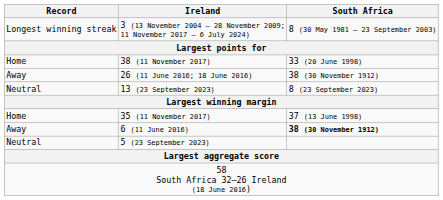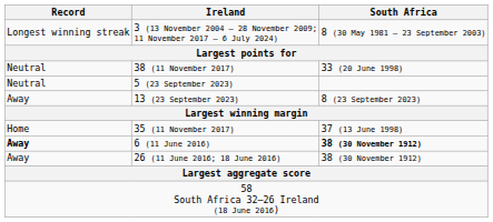 <table class="wikitable">
 <tr>
 <th>Record</th>
 <th>Ireland</th>
 <th>South Africa</th>
 </tr>
 <tr>
 <td>Longest winning streak</td>
 <td>3 <small>(13 November 2004 – 28 November 2009;<br>11 November 2017 – 6 July 2024)</small></td>
 <td>8 <small>(30 May 1981 – 23 September 2003)</small></td>
 </tr>
 <tr>
 <th colspan=3 align=center>Largest points for</th>
 </tr>
 <tr>
-<td>Home</td>
+<td>Neutral</td>
 <td>38 <small>(11 November 2017)</small></td>
 <td>33 <small>(20 June 1998)</small></td>
 </tr>
 <tr>
-<td>Away</td>
-<td>26 <small>(11 June 2016; 18 June 2016)</small></td>
-<td>38 <small>(30 November 1912)</small></td>
+<td>Neutral</td>
+<td>5 <small>(23 September 2023)</small></td>
+<td></td>
 </tr>
 <tr>
-<td>Neutral</td>
+<td>Away</td>
 <td>13 <small>(23 September 2023)</small></td>
 <td>8 <small>(23 September 2023)</small></td>
 </tr>
 <tr>
 <th colspan=3 align=center>Largest winning margin</th>
 </tr>
 <tr>
 <td>Home</td>
 <td>35 <small>(11 November 2017)</small></td>
 <td>37 <small>(13 June 1998)</small></td>
 </tr>
 <tr>
-<td>Away</td>
+<td><strong>Away</strong></td>
 <td>6 <small>(11 June 2016)</small></td>
 <td><strong>38 <small>(30 November 1912)</small></strong></td>
 </tr>
 <tr>
-<td>Neutral</td>
-<td>5 <small>(23 September 2023)</small></td>
-<td></td>
+<td>Away</td>
+<td>26 <small>(11 June 2016; 18 June 2016)</small></td>
+<td>38 <small>(30 November 1912)</small></td>
 </tr>
 <tr>
 <th colspan=3 align=center>Largest aggregate score</th>
 </tr>
 <tr>
 <td colspan=3 align=center>58 <br> South Africa 32–26 Ireland <br> <small>(18 June 2016</small>)</td>
 </tr>
 </table>
